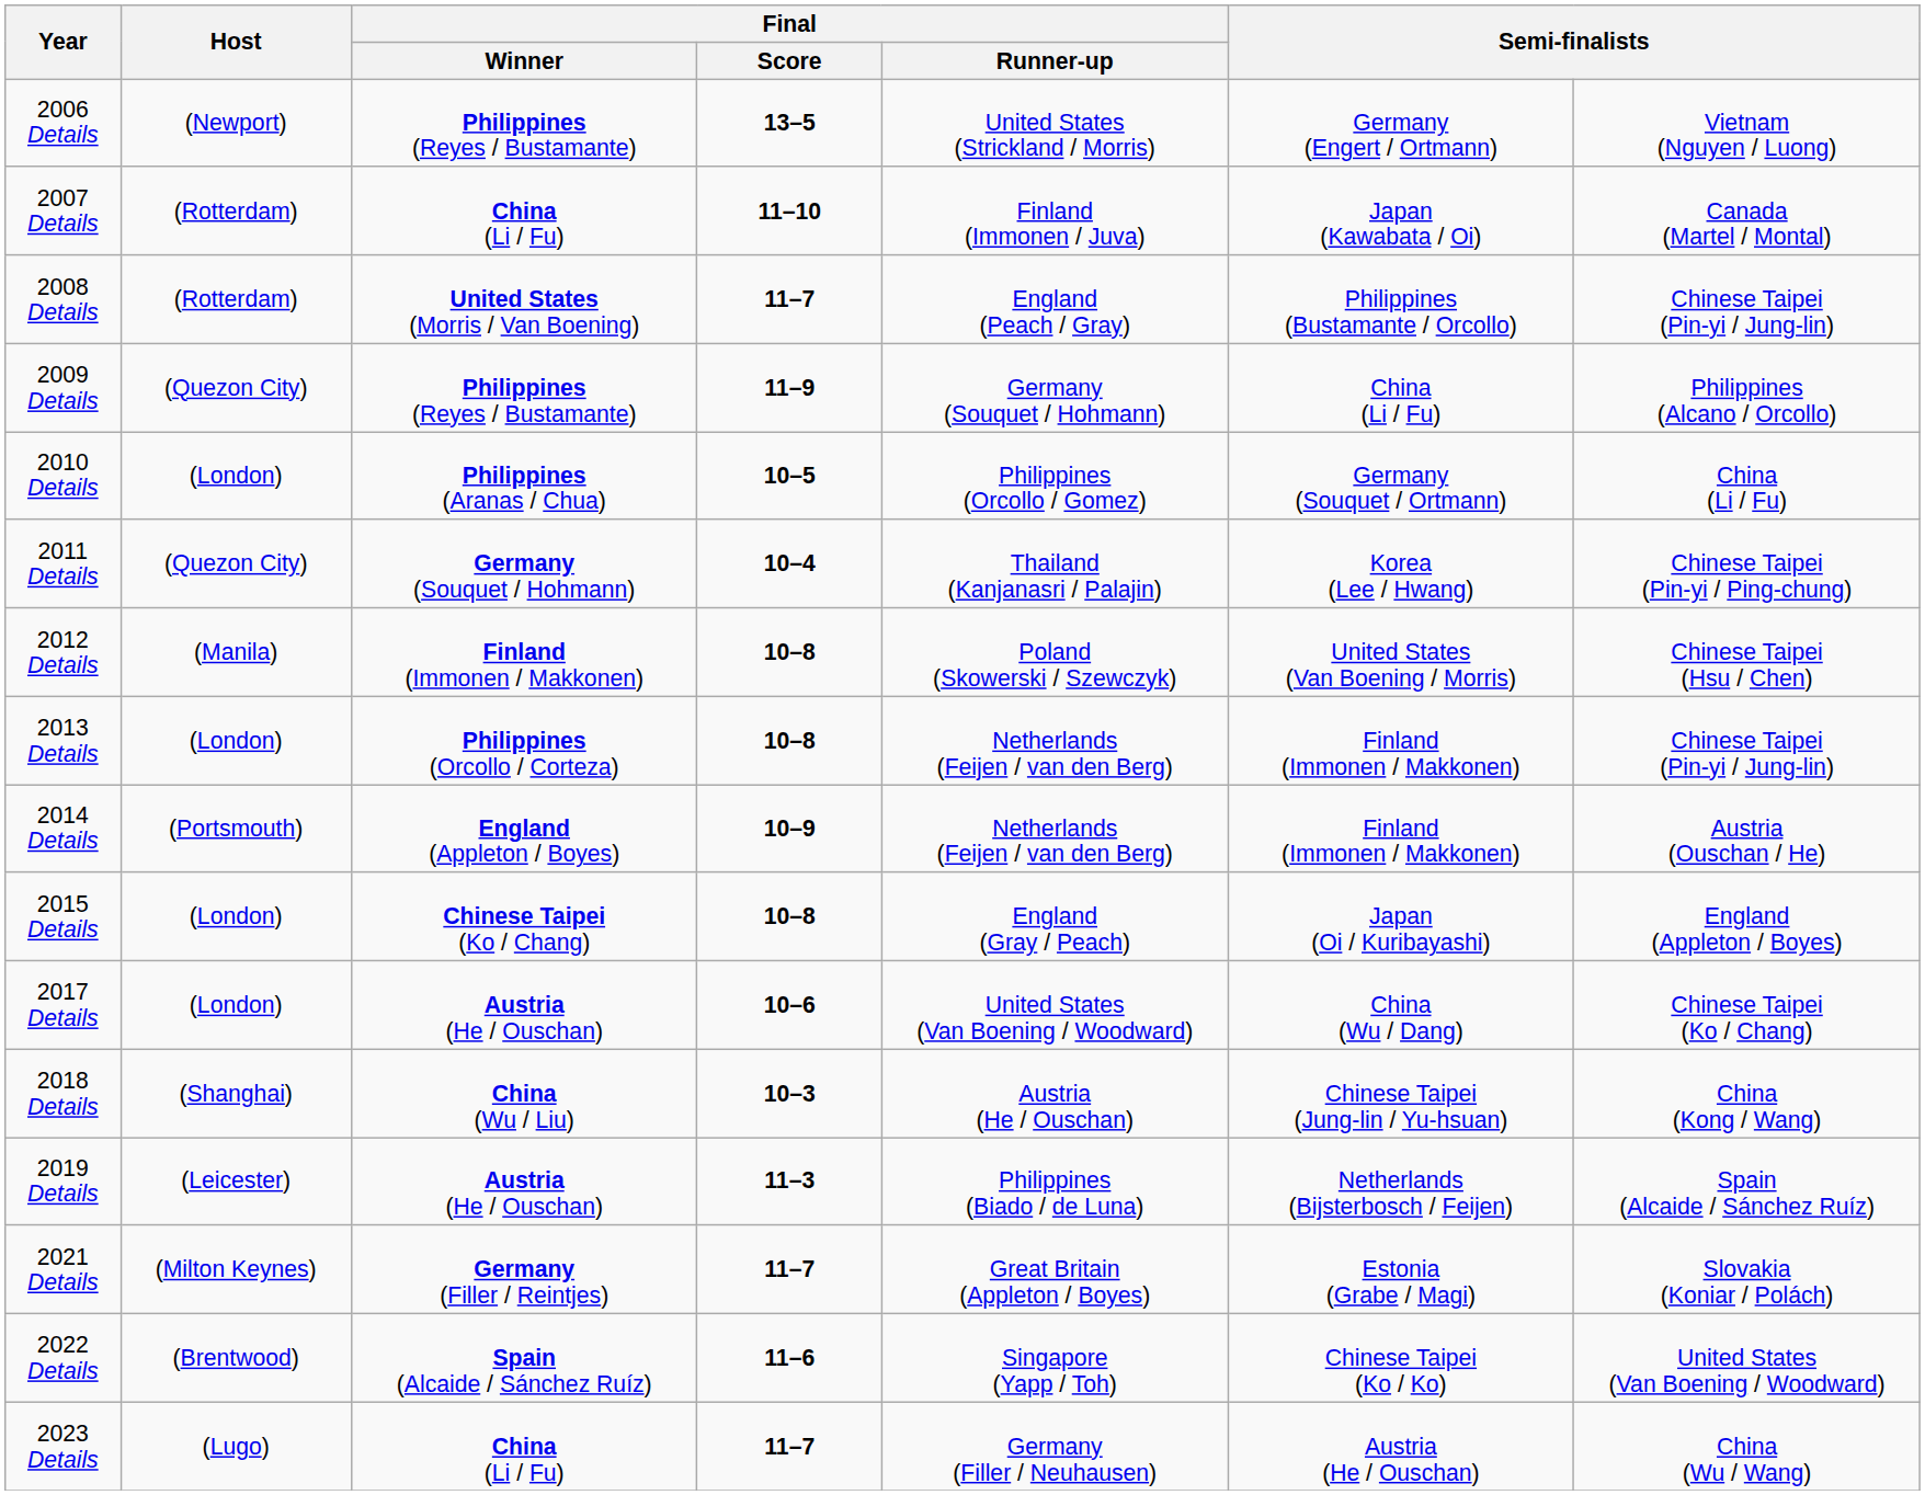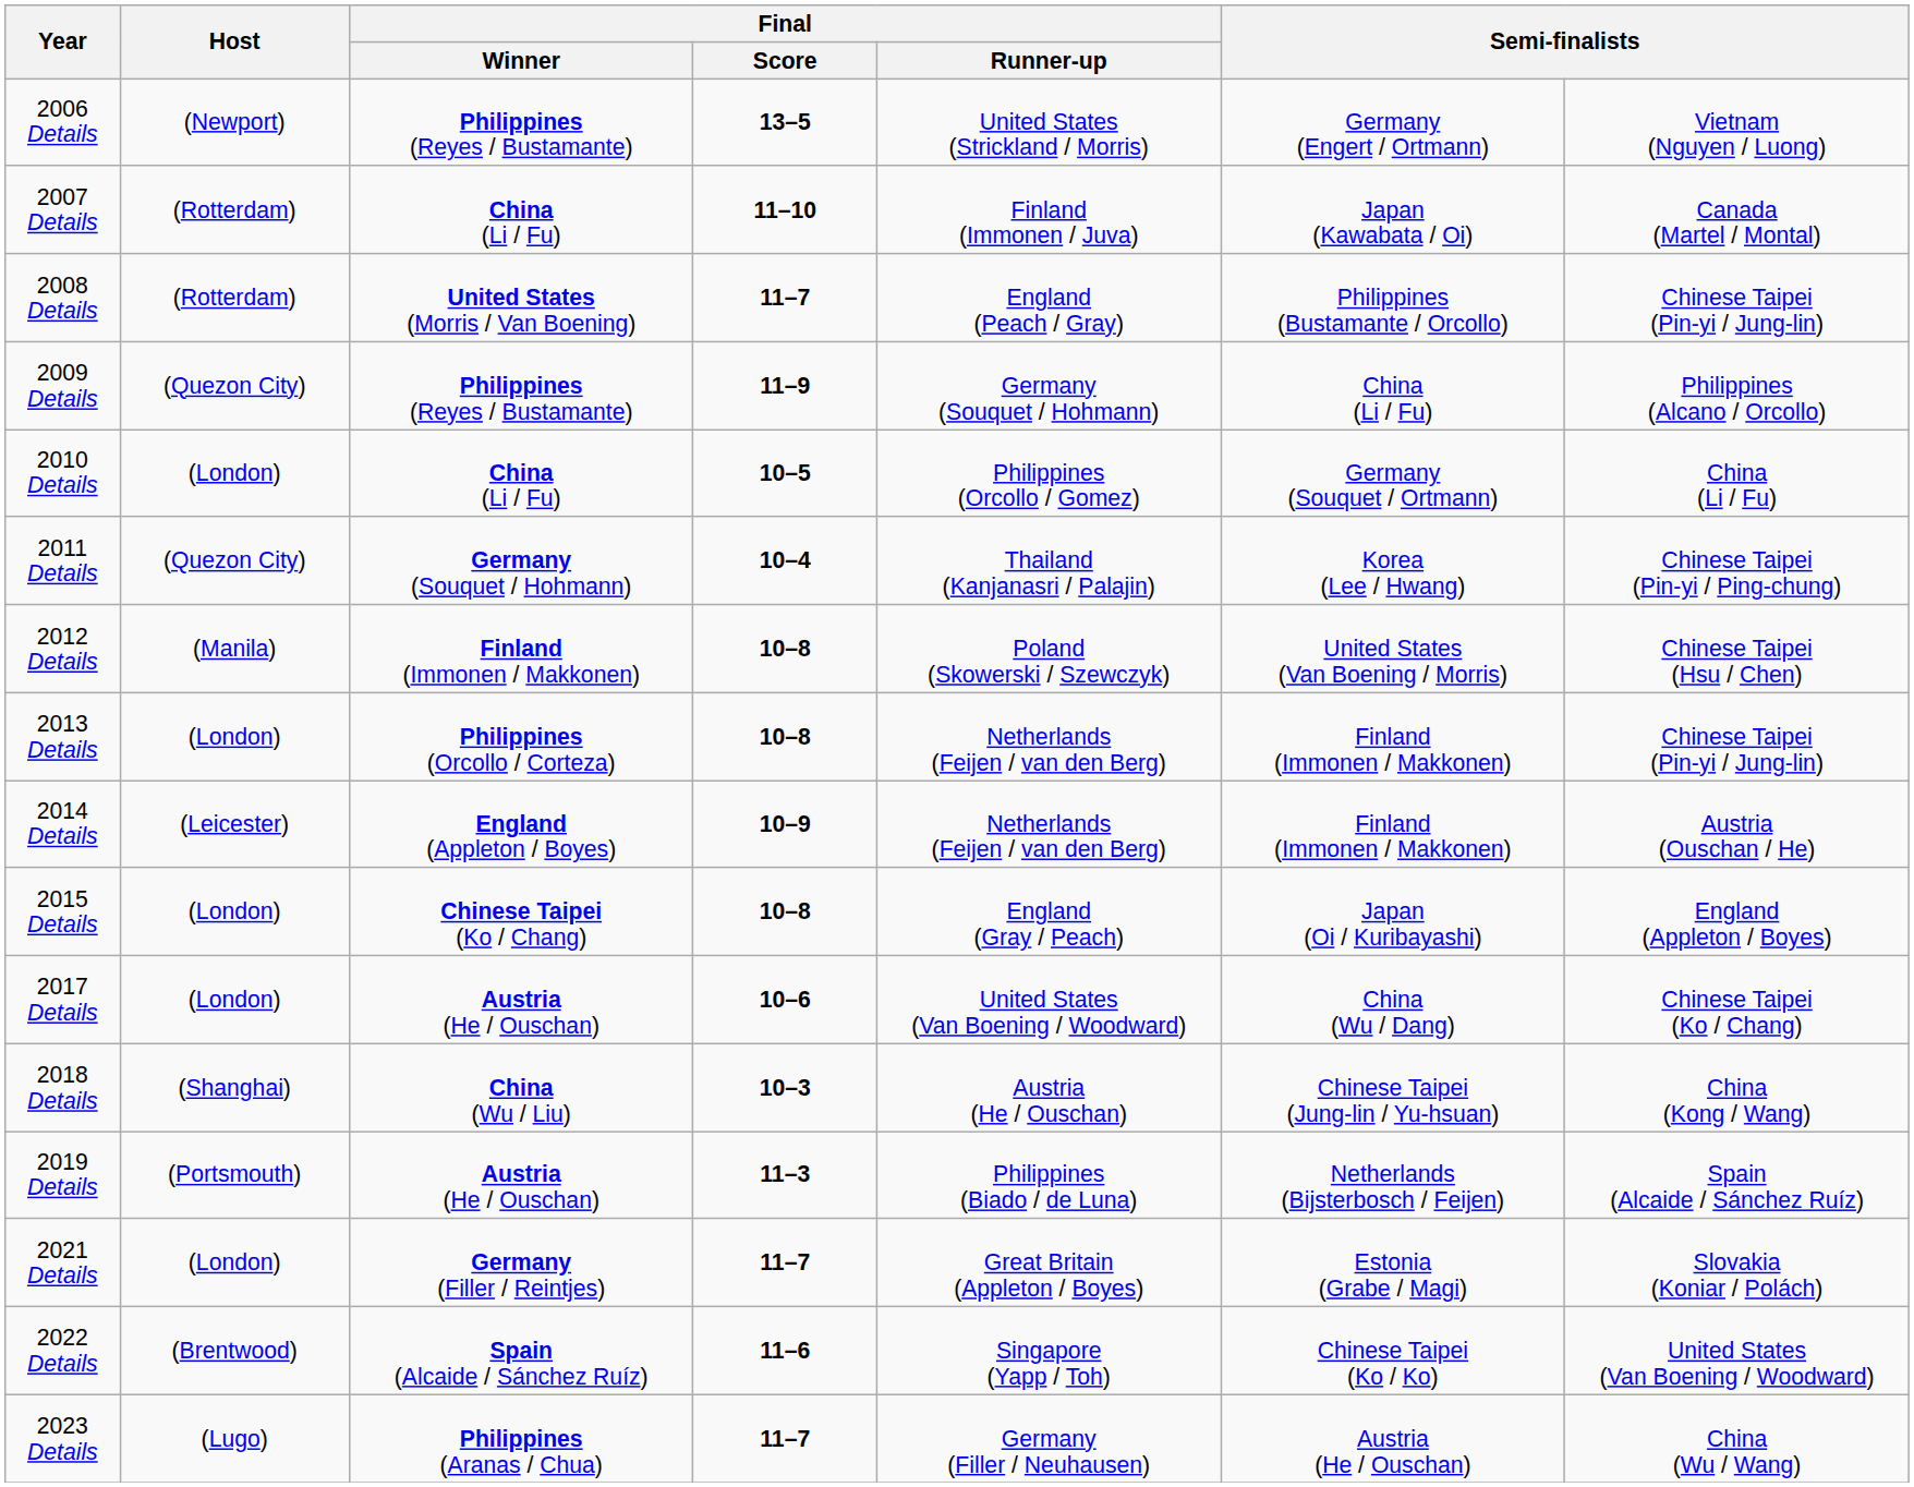 <table border=1 class="wikitable sortable plainrowheaders" style="font-size:90%; text-align:center; width:;"cellpadding=3 cellspacing=0>
 <tr bgcolor=#EFEFEF>
 <th rowspan=2 width=5%>Year</th>
 <th rowspan=2 width=10%>Host</th>
 <th colspan=3>Final</th>
 <th rowspan=2 colspan=2>Semi-finalists</th>
 </tr>
 <tr bgcolor=EFEFEF>
 <th width=15%>Winner</th>
 <th width=8%>Score</th>
 <th width=15%>Runner-up</th>
 </tr>
 <tr>
 <td>2006 <br> <em><a href='#'>Details</a></em></td>
 <td> (<a href='#'>Newport</a>)</td>
 <td><strong><br> <a href='#'>Philippines</a></strong> <br>(<a href='#'>Reyes</a> / <a href='#'>Bustamante</a>)</td>
 <td><strong>13–5</strong></td>
 <td><br> <a href='#'>United States</a><br>(<a href='#'>Strickland</a> / <a href='#'>Morris</a>)</td>
 <td width=15%><br><a href='#'>Germany</a><br>(<a href='#'>Engert</a> / <a href='#'>Ortmann</a>)</td>
 <td width=15%><br><a href='#'>Vietnam</a><br>(<a href='#'>Nguyen</a> / <a href='#'>Luong</a>)</td>
 </tr>
 <tr>
 <td>2007 <br> <em><a href='#'>Details</a></em></td>
 <td> (<a href='#'>Rotterdam</a>)</td>
 <td><strong><br><a href='#'>China</a></strong><br>(<a href='#'>Li</a> / <a href='#'>Fu</a>)</td>
 <td><strong>11–10</strong></td>
 <td><br><a href='#'>Finland</a><br>(<a href='#'>Immonen</a> / <a href='#'>Juva</a>)</td>
 <td><br><a href='#'>Japan</a><br>(<a href='#'>Kawabata</a> / <a href='#'>Oi</a>)</td>
 <td><br><a href='#'>Canada</a><br>(<a href='#'>Martel</a> / <a href='#'>Montal</a>)</td>
 </tr>
 <tr>
 <td>2008 <br> <em><a href='#'>Details</a></em></td>
 <td> (<a href='#'>Rotterdam</a>)</td>
 <td><strong><br><a href='#'>United States</a></strong><br>(<a href='#'>Morris</a> / <a href='#'>Van Boening</a>)</td>
 <td><strong>11–7</strong></td>
 <td><br><a href='#'>England</a><br>(<a href='#'>Peach</a> / <a href='#'>Gray</a>)</td>
 <td><br><a href='#'>Philippines</a><br>(<a href='#'>Bustamante</a> / <a href='#'>Orcollo</a>)</td>
 <td><br><a href='#'>Chinese Taipei</a><br>(<a href='#'>Pin-yi</a> / <a href='#'>Jung-lin</a>)</td>
 </tr>
 <tr>
 <td>2009 <br> <em><a href='#'>Details</a></em></td>
 <td> (<a href='#'>Quezon City</a>)</td>
 <td><strong><br><a href='#'>Philippines</a></strong><br>(<a href='#'>Reyes</a> / <a href='#'>Bustamante</a>)</td>
 <td><strong>11–9</strong></td>
 <td><br><a href='#'>Germany</a><br>(<a href='#'>Souquet</a> / <a href='#'>Hohmann</a>)</td>
 <td><br><a href='#'>China</a><br>(<a href='#'>Li</a> / <a href='#'>Fu</a>)</td>
 <td><br><a href='#'>Philippines</a><br>(<a href='#'>Alcano</a> / <a href='#'>Orcollo</a>)</td>
 </tr>
 <tr>
 <td>2010 <br> <em><a href='#'>Details</a></em></td>
 <td> (<a href='#'>London</a>)</td>
-<td><strong><br><a href='#'>Philippines</a></strong><br>(<a href='#'>Aranas</a> / <a href='#'>Chua</a>)</td>
+<td><br><strong><a href='#'>China</a></strong><br>(<a href='#'>Li</a> / <a href='#'>Fu</a>)</td>
 <td><strong>10–5</strong></td>
 <td><br><a href='#'>Philippines</a><br>(<a href='#'>Orcollo</a> / <a href='#'>Gomez</a>)</td>
 <td><br><a href='#'>Germany</a><br>(<a href='#'>Souquet</a> / <a href='#'>Ortmann</a>)</td>
 <td><br><a href='#'>China</a><br>(<a href='#'>Li</a> / <a href='#'>Fu</a>)</td>
 </tr>
 <tr>
 <td>2011 <br> <em><a href='#'>Details</a></em></td>
 <td> (<a href='#'>Quezon City</a>)</td>
 <td><strong><br><a href='#'>Germany</a></strong><br>(<a href='#'>Souquet</a> / <a href='#'>Hohmann</a>)</td>
 <td><strong>10–4</strong></td>
 <td><br><a href='#'>Thailand</a><br>(<a href='#'>Kanjanasri</a> / <a href='#'>Palajin</a>)</td>
 <td><br><a href='#'>Korea</a><br>(<a href='#'>Lee</a> / <a href='#'>Hwang</a>)</td>
 <td><br><a href='#'>Chinese Taipei</a><br>(<a href='#'>Pin-yi</a> / <a href='#'>Ping-chung</a>)</td>
 </tr>
 <tr>
 <td>2012 <br> <em><a href='#'>Details</a></em></td>
 <td> (<a href='#'>Manila</a>)</td>
 <td><strong><br><a href='#'>Finland</a></strong><br>(<a href='#'>Immonen</a> / <a href='#'>Makkonen</a>)</td>
 <td><strong>10–8</strong></td>
 <td><br><a href='#'>Poland</a><br>(<a href='#'>Skowerski</a> / <a href='#'>Szewczyk</a>)</td>
 <td><br><a href='#'>United States</a><br>(<a href='#'>Van Boening</a> / <a href='#'>Morris</a>)</td>
 <td><br><a href='#'>Chinese Taipei</a><br>(<a href='#'>Hsu</a> / <a href='#'>Chen</a>)</td>
 </tr>
 <tr>
 <td>2013 <br> <em><a href='#'>Details</a></em></td>
 <td> (<a href='#'>London</a>)</td>
 <td><strong><br><a href='#'>Philippines</a></strong><br>(<a href='#'>Orcollo</a> / <a href='#'>Corteza</a>)</td>
 <td><strong>10–8</strong></td>
 <td><br><a href='#'>Netherlands</a><br>(<a href='#'>Feijen</a> / <a href='#'>van den Berg</a>)</td>
 <td><br><a href='#'>Finland</a><br>(<a href='#'>Immonen</a> / <a href='#'>Makkonen</a>)</td>
 <td><br><a href='#'>Chinese Taipei</a><br>(<a href='#'>Pin-yi</a> / <a href='#'>Jung-lin</a>)</td>
 </tr>
 <tr>
 <td>2014 <br> <em><a href='#'>Details</a></em></td>
-<td> (<a href='#'>Portsmouth</a>)</td>
+<td> (<a href='#'>Leicester</a>)</td>
 <td><strong><br><a href='#'>England</a></strong><br>(<a href='#'>Appleton</a> / <a href='#'>Boyes</a>)</td>
 <td><strong>10–9</strong></td>
 <td><br><a href='#'>Netherlands</a><br>(<a href='#'>Feijen</a> / <a href='#'>van den Berg</a>)</td>
 <td><br><a href='#'>Finland</a><br>(<a href='#'>Immonen</a> / <a href='#'>Makkonen</a>)</td>
 <td><br><a href='#'>Austria</a><br>(<a href='#'>Ouschan</a> / <a href='#'>He</a>)</td>
 </tr>
 <tr>
 <td>2015 <br> <em><a href='#'>Details</a></em></td>
 <td> (<a href='#'>London</a>)</td>
 <td><strong><br><a href='#'>Chinese Taipei</a></strong><br>(<a href='#'>Ko</a> / <a href='#'>Chang</a>)</td>
 <td><strong>10–8</strong></td>
 <td><br><a href='#'>England</a><br>(<a href='#'>Gray</a> / <a href='#'>Peach</a>)</td>
 <td><br><a href='#'>Japan</a><br>(<a href='#'>Oi</a> / <a href='#'>Kuribayashi</a>)</td>
 <td><br><a href='#'>England</a><br>(<a href='#'>Appleton</a> / <a href='#'>Boyes</a>)</td>
 </tr>
 <tr>
 <td>2017 <br> <em><a href='#'>Details</a></em></td>
 <td> (<a href='#'>London</a>)</td>
 <td><strong><br><a href='#'>Austria</a></strong><br>(<a href='#'>He</a> / <a href='#'>Ouschan</a>)</td>
 <td><strong>10–6</strong></td>
 <td><br><a href='#'>United States</a><br>(<a href='#'>Van Boening</a> / <a href='#'>Woodward</a>)</td>
 <td><br><a href='#'>China</a><br>(<a href='#'>Wu</a> / <a href='#'>Dang</a>)</td>
 <td><br><a href='#'>Chinese Taipei</a><br>(<a href='#'>Ko</a> / <a href='#'>Chang</a>)</td>
 </tr>
 <tr>
 <td>2018 <br> <em><a href='#'>Details</a></em></td>
 <td> (<a href='#'>Shanghai</a>)</td>
 <td><strong><br><a href='#'>China</a></strong><br>(<a href='#'>Wu</a> / <a href='#'>Liu</a>)</td>
 <td><strong>10–3</strong></td>
 <td><br><a href='#'>Austria</a><br>(<a href='#'>He</a> / <a href='#'>Ouschan</a>)</td>
 <td><br><a href='#'>Chinese Taipei</a><br>(<a href='#'>Jung-lin</a> / <a href='#'>Yu-hsuan</a>)</td>
 <td><br><a href='#'>China</a> <br>(<a href='#'>Kong</a> / <a href='#'>Wang</a>)</td>
 </tr>
 <tr>
 <td>2019 <br> <em><a href='#'>Details</a></em></td>
-<td> (<a href='#'>Leicester</a>)</td>
+<td> (<a href='#'>Portsmouth</a>)</td>
 <td><strong><br><a href='#'>Austria</a></strong><br>(<a href='#'>He</a> / <a href='#'>Ouschan</a>)</td>
 <td><strong>11–3</strong></td>
 <td><br><a href='#'>Philippines</a><br>(<a href='#'>Biado</a> / <a href='#'>de Luna</a>)</td>
 <td><br><a href='#'>Netherlands</a><br>(<a href='#'>Bijsterbosch</a> / <a href='#'>Feijen</a>)</td>
 <td><br><a href='#'>Spain</a><br>(<a href='#'>Alcaide</a> / <a href='#'>Sánchez Ruíz</a>)</td>
 </tr>
 <tr>
 <td>2021 <br> <em><a href='#'>Details</a></em></td>
-<td> (<a href='#'>Milton Keynes</a>)</td>
+<td> (<a href='#'>London</a>)</td>
 <td><strong><br><a href='#'>Germany</a></strong><br>(<a href='#'>Filler</a> / <a href='#'>Reintjes</a>)</td>
 <td><strong>11–7</strong></td>
 <td><br><a href='#'>Great Britain</a><br>(<a href='#'>Appleton</a> / <a href='#'>Boyes</a>)</td>
 <td><br><a href='#'>Estonia</a><br>(<a href='#'>Grabe</a> / <a href='#'>Magi</a>)</td>
 <td><br><a href='#'>Slovakia</a><br>(<a href='#'>Koniar</a> / <a href='#'>Polách</a>)</td>
 </tr>
 <tr>
 <td>2022 <br> <em><a href='#'>Details</a></em></td>
 <td> (<a href='#'>Brentwood</a>)</td>
 <td><strong><br><a href='#'>Spain</a></strong><br>(<a href='#'>Alcaide</a> / <a href='#'>Sánchez Ruíz</a>)</td>
 <td><strong>11–6</strong></td>
 <td><br><a href='#'>Singapore</a><br>(<a href='#'>Yapp</a> / <a href='#'>Toh</a>)</td>
 <td><br><a href='#'>Chinese Taipei</a><br>(<a href='#'>Ko</a> / <a href='#'>Ko</a>)</td>
 <td><br><a href='#'>United States</a><br>(<a href='#'>Van Boening</a> / <a href='#'>Woodward</a>)</td>
 </tr>
 <tr>
 <td>2023 <br> <em><a href='#'>Details</a></em></td>
 <td> (<a href='#'>Lugo</a>)</td>
-<td><br><strong><a href='#'>China</a></strong><br>(<a href='#'>Li</a> / <a href='#'>Fu</a>)</td>
+<td><strong><br><a href='#'>Philippines</a></strong><br>(<a href='#'>Aranas</a> / <a href='#'>Chua</a>)</td>
 <td><strong>11–7</strong></td>
 <td><br><a href='#'>Germany</a><br>(<a href='#'>Filler</a> / <a href='#'>Neuhausen</a>)</td>
 <td><br><a href='#'>Austria</a><br>(<a href='#'>He</a> / <a href='#'>Ouschan</a>)</td>
 <td><br><a href='#'>China</a><br>(<a href='#'>Wu</a> / <a href='#'>Wang</a>)</td>
 </tr>
 </table>
